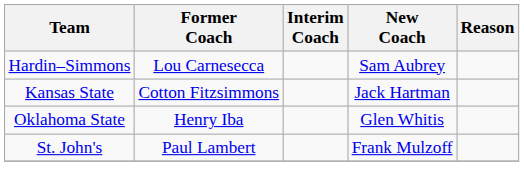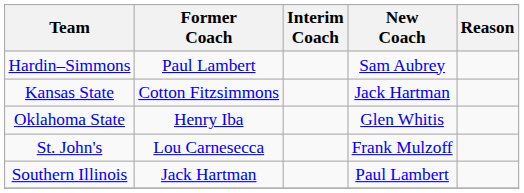 <table class="wikitable" style="text-align:center;">
 <tr>
 <th>Team</th>
 <th>Former<br>Coach</th>
 <th>Interim<br>Coach</th>
 <th>New<br>Coach</th>
 <th>Reason</th>
 </tr>
 <tr>
 <td><a href='#'>Hardin–Simmons</a></td>
-<td><a href='#'>Lou Carnesecca</a></td>
+<td><a href='#'>Paul Lambert</a></td>
 <td></td>
 <td><a href='#'>Sam Aubrey</a></td>
 <td></td>
 </tr>
 <tr>
 <td><a href='#'>Kansas State</a></td>
 <td><a href='#'>Cotton Fitzsimmons</a></td>
 <td></td>
 <td><a href='#'>Jack Hartman</a></td>
 <td></td>
 </tr>
 <tr>
 <td><a href='#'>Oklahoma State</a></td>
 <td><a href='#'>Henry Iba</a></td>
 <td></td>
 <td><a href='#'>Glen Whitis</a></td>
 <td></td>
 </tr>
 <tr>
 <td><a href='#'>St. John's</a></td>
-<td><a href='#'>Paul Lambert</a></td>
+<td><a href='#'>Lou Carnesecca</a></td>
 <td></td>
 <td><a href='#'>Frank Mulzoff</a></td>
 <td></td>
 </tr>
 <tr>
+<td><a href='#'>Southern Illinois</a></td>
+<td><a href='#'>Jack Hartman</a></td>
+<td></td>
+<td><a href='#'>Paul Lambert</a></td>
+<td></td>
+</tr>
+<tr>
 </tr>
 </table>
